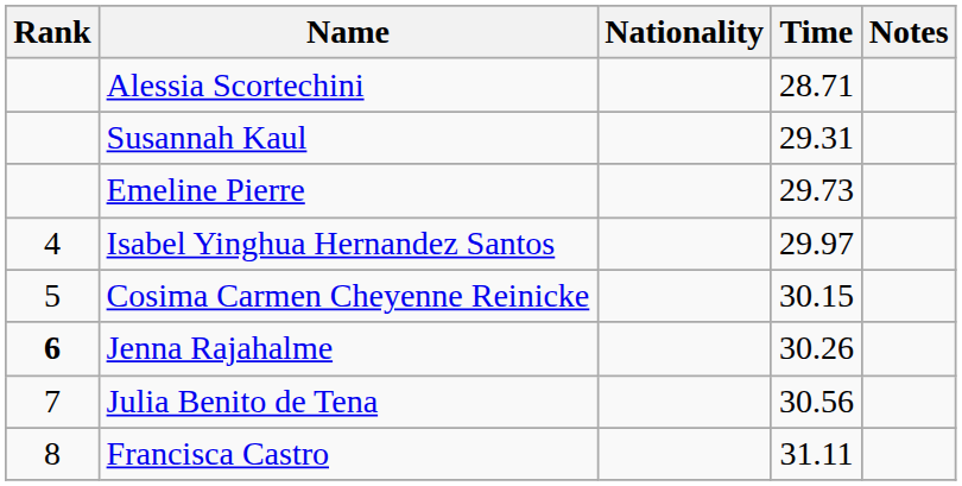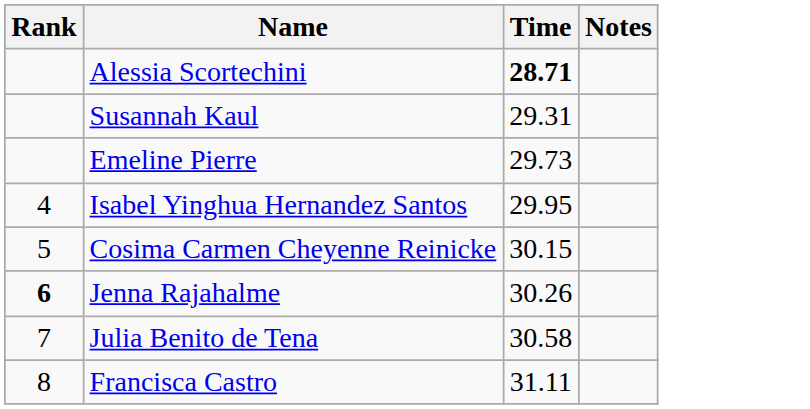 <table class="wikitable sortable" style="text-align:center">
 <tr>
 <th>Rank</th>
 <th>Name</th>
-<th>Nationality</th>
 <th>Time</th>
 <th>Notes</th>
 </tr>
 <tr>
 <td></td>
 <td align=left><a href='#'>Alessia Scortechini</a></td>
-<td align=left></td>
-<td>28.71</td>
+<td><strong>28.71</strong></td>
 <td></td>
 </tr>
 <tr>
 <td></td>
 <td align=left><a href='#'>Susannah Kaul</a></td>
-<td align=left></td>
 <td>29.31</td>
 <td></td>
 </tr>
 <tr>
 <td></td>
 <td align=left><a href='#'>Emeline Pierre</a></td>
-<td align=left></td>
 <td>29.73</td>
 <td></td>
 </tr>
 <tr>
 <td>4</td>
 <td align=left><a href='#'>Isabel Yinghua Hernandez Santos</a></td>
-<td align=left></td>
-<td>29.97</td>
+<td>29.95</td>
 <td></td>
 </tr>
 <tr>
 <td>5</td>
 <td align=left><a href='#'>Cosima Carmen Cheyenne Reinicke</a></td>
-<td align=left></td>
 <td>30.15</td>
 <td></td>
 </tr>
 <tr>
 <td><strong>6</strong></td>
 <td align=left><a href='#'>Jenna Rajahalme</a></td>
-<td align=left></td>
 <td>30.26</td>
 <td></td>
 </tr>
 <tr>
 <td>7</td>
 <td align=left><a href='#'>Julia Benito de Tena</a></td>
-<td align=left></td>
-<td>30.56</td>
+<td>30.58</td>
 <td></td>
 </tr>
 <tr>
 <td>8</td>
 <td align=left><a href='#'>Francisca Castro</a></td>
-<td align=left></td>
 <td>31.11</td>
 <td></td>
 </tr>
 </table>
